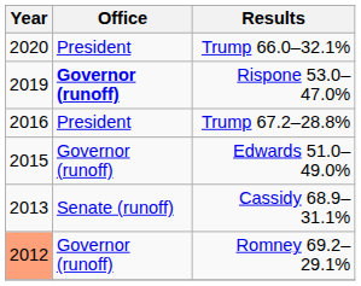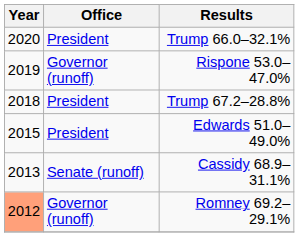 <table class=wikitable>
 <tr>
 <th width="30">Year</th>
 <th width="120">Office</th>
 <th width="140">Results</th>
 </tr>
 <tr>
 <td>2020</td>
 <td><a href='#'>President</a></td>
 <td align="right" ><a href='#'>Trump</a> 66.0–32.1%</td>
 </tr>
 <tr>
 <td>2019</td>
-<td><strong><a href='#'>Governor (runoff)</a></strong></td>
+<td><a href='#'>Governor (runoff)</a></td>
 <td align="right" ><a href='#'>Rispone</a> 53.0–47.0%</td>
 </tr>
 <tr>
-<td>2016</td>
+<td>2018</td>
 <td><a href='#'>President</a></td>
 <td align="right" ><a href='#'>Trump</a> 67.2–28.8%</td>
 </tr>
 <tr>
 <td>2015</td>
-<td><a href='#'>Governor (runoff)</a></td>
+<td><a href='#'>President</a></td>
 <td align="right" ><a href='#'>Edwards</a> 51.0–49.0%</td>
 </tr>
 <tr>
 <td>2013</td>
 <td><a href='#'>Senate (runoff)</a></td>
 <td align="right" ><a href='#'>Cassidy</a> 68.9–31.1%</td>
 </tr>
 <tr>
 <td style="background: lightsalmon;">2012</td>
 <td><a href='#'>Governor (runoff)</a></td>
 <td align="right" ><a href='#'>Romney</a> 69.2–29.1%</td>
 </tr>
 <tr>
 </tr>
 </table>
